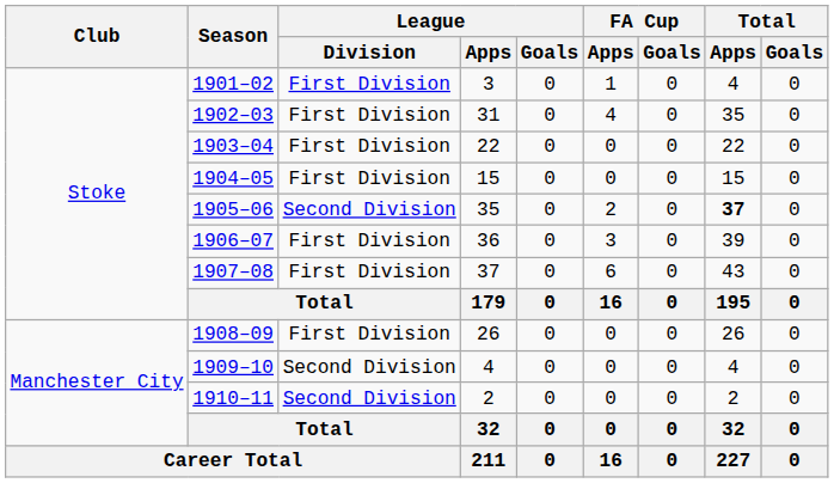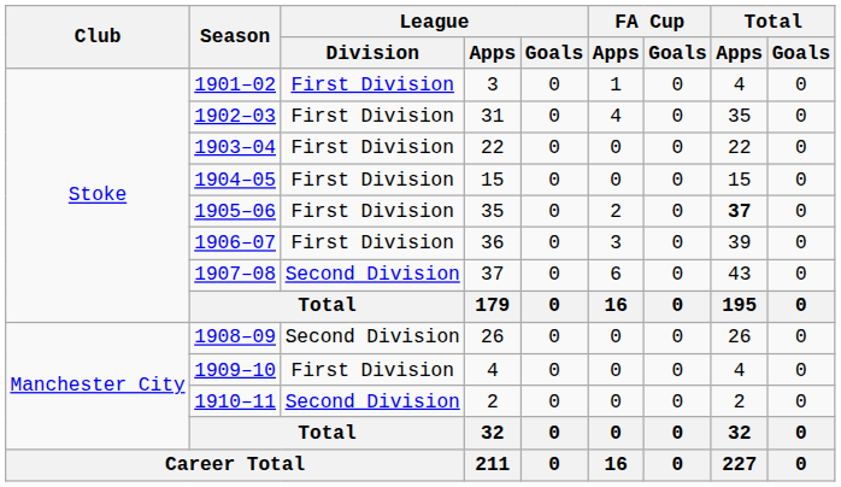 <table class="wikitable" style="text-align: center;">
 <tr>
 <th rowspan="2">Club</th>
 <th rowspan="2">Season</th>
 <th colspan="3">League</th>
 <th colspan="2">FA Cup</th>
 <th colspan="2">Total</th>
 </tr>
 <tr>
 <th>Division</th>
 <th>Apps</th>
 <th>Goals</th>
 <th>Apps</th>
 <th>Goals</th>
 <th>Apps</th>
 <th>Goals</th>
 </tr>
 <tr>
 <td rowspan="8"><a href='#'>Stoke</a></td>
 <td><a href='#'>1901–02</a></td>
 <td><a href='#'>First Division</a></td>
 <td>3</td>
 <td>0</td>
 <td>1</td>
 <td>0</td>
 <td>4</td>
 <td>0</td>
 </tr>
 <tr>
 <td><a href='#'>1902–03</a></td>
 <td>First Division</td>
 <td>31</td>
 <td>0</td>
 <td>4</td>
 <td>0</td>
 <td>35</td>
 <td>0</td>
 </tr>
 <tr>
 <td><a href='#'>1903–04</a></td>
 <td>First Division</td>
 <td>22</td>
 <td>0</td>
 <td>0</td>
 <td>0</td>
 <td>22</td>
 <td>0</td>
 </tr>
 <tr>
 <td><a href='#'>1904–05</a></td>
 <td>First Division</td>
 <td>15</td>
 <td>0</td>
 <td>0</td>
 <td>0</td>
 <td>15</td>
 <td>0</td>
 </tr>
 <tr>
 <td><a href='#'>1905–06</a></td>
-<td><a href='#'>Second Division</a></td>
+<td>First Division</td>
 <td>35</td>
 <td>0</td>
 <td>2</td>
 <td>0</td>
 <td><strong>37</strong></td>
 <td>0</td>
 </tr>
 <tr>
 <td><a href='#'>1906–07</a></td>
 <td>First Division</td>
 <td>36</td>
 <td>0</td>
 <td>3</td>
 <td>0</td>
 <td>39</td>
 <td>0</td>
 </tr>
 <tr>
 <td><a href='#'>1907–08</a></td>
-<td>First Division</td>
+<td><a href='#'>Second Division</a></td>
 <td>37</td>
 <td>0</td>
 <td>6</td>
 <td>0</td>
 <td>43</td>
 <td>0</td>
 </tr>
 <tr>
 <th colspan="2">Total</th>
 <th>179</th>
 <th>0</th>
 <th>16</th>
 <th>0</th>
 <th>195</th>
 <th>0</th>
 </tr>
 <tr>
 <td rowspan="4"><a href='#'>Manchester City</a></td>
 <td><a href='#'>1908–09</a></td>
-<td>First Division</td>
+<td>Second Division</td>
 <td>26</td>
 <td>0</td>
 <td>0</td>
 <td>0</td>
 <td>26</td>
 <td>0</td>
 </tr>
 <tr>
 <td><a href='#'>1909–10</a></td>
-<td>Second Division</td>
+<td>First Division</td>
 <td>4</td>
 <td>0</td>
 <td>0</td>
 <td>0</td>
 <td>4</td>
 <td>0</td>
 </tr>
 <tr>
 <td><a href='#'>1910–11</a></td>
 <td><a href='#'>Second Division</a></td>
 <td>2</td>
 <td>0</td>
 <td>0</td>
 <td>0</td>
 <td>2</td>
 <td>0</td>
 </tr>
 <tr>
 <th colspan="2">Total</th>
 <th>32</th>
 <th>0</th>
 <th>0</th>
 <th>0</th>
 <th>32</th>
 <th>0</th>
 </tr>
 <tr>
 <th colspan="3">Career Total</th>
 <th>211</th>
 <th>0</th>
 <th>16</th>
 <th>0</th>
 <th>227</th>
 <th>0</th>
 </tr>
 </table>
